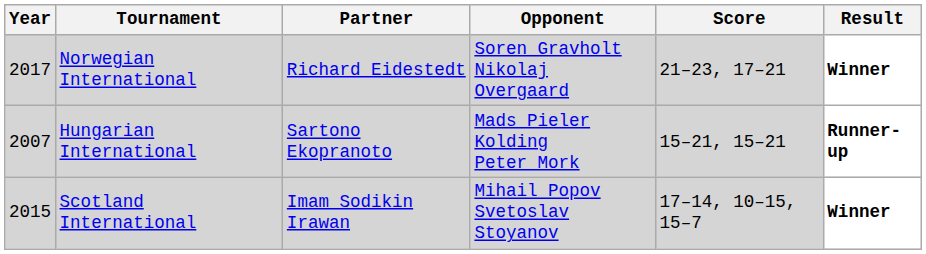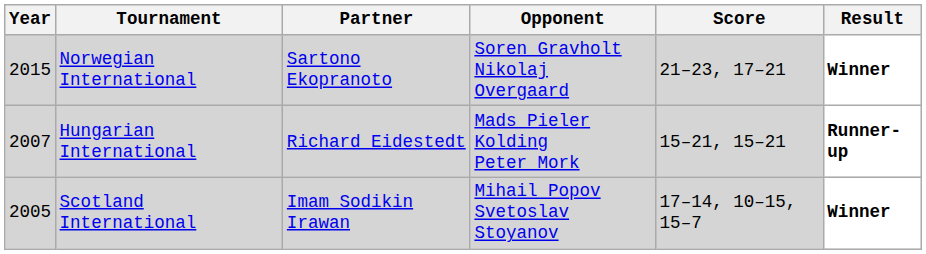 <table class="sortable wikitable" style="font-size: 90%;">
 <tr>
 <th>Year</th>
 <th>Tournament</th>
 <th>Partner</th>
 <th>Opponent</th>
 <th>Score</th>
 <th>Result</th>
 </tr>
 <tr style="background:#D5D5D5">
-<td align="center">2017</td>
+<td align="center">2015</td>
 <td align="left"><a href='#'>Norwegian International</a></td>
-<td align="left"> <a href='#'>Richard Eidestedt</a></td>
+<td align="left"> <a href='#'>Sartono Ekopranoto</a></td>
 <td align="left"> <a href='#'>Soren Gravholt</a><br> <a href='#'>Nikolaj Overgaard</a></td>
 <td align="left">21–23, 17–21</td>
 <td style="text-align:left; background:white"> <strong>Winner</strong></td>
 </tr>
 <tr style="background:#D5D5D5">
 <td align="center">2007</td>
 <td align="left"><a href='#'>Hungarian International</a></td>
-<td align="left"> <a href='#'>Sartono Ekopranoto</a></td>
+<td align="left"> <a href='#'>Richard Eidestedt</a></td>
 <td align="left"> <a href='#'>Mads Pieler Kolding</a><br> <a href='#'>Peter Mork</a></td>
 <td align="left">15–21, 15–21</td>
 <td style="text-align:left; background:white"> <strong>Runner-up</strong></td>
 </tr>
 <tr style="background:#D5D5D5">
-<td align="center">2015</td>
+<td align="center">2005</td>
 <td align="left"><a href='#'>Scotland International</a></td>
 <td align="left"> <a href='#'>Imam Sodikin Irawan</a></td>
 <td align="left"> <a href='#'>Mihail Popov</a><br> <a href='#'>Svetoslav Stoyanov</a></td>
 <td align="left">17–14, 10–15, 15–7</td>
 <td style="text-align:left; background:white"> <strong>Winner</strong></td>
 </tr>
 </table>
